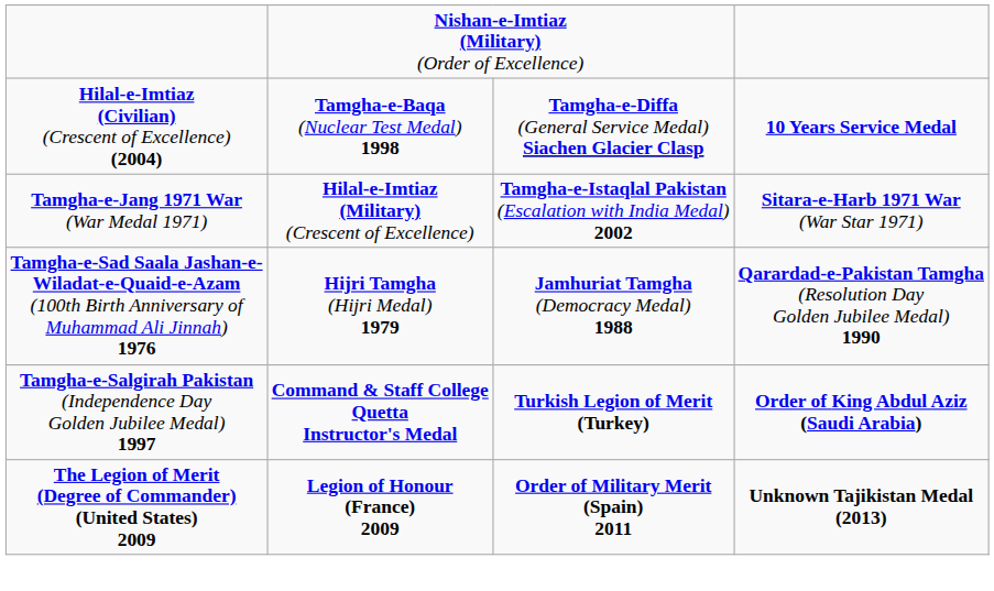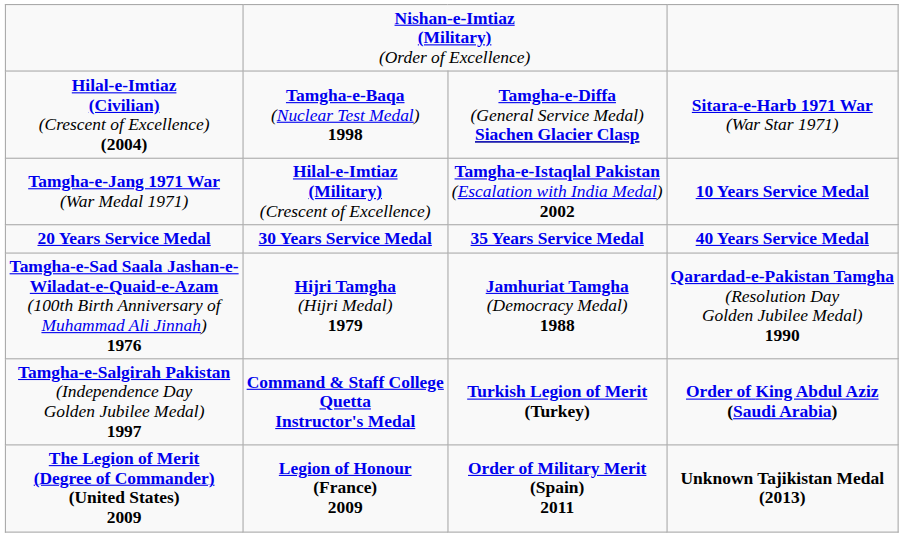 <table class="wikitable" style="margin:1em auto; text-align:center;">
 <tr>
 <td></td>
 <td colspan="2"><strong><a href='#'>Nishan-e-Imtiaz</a></strong><br><strong><a href='#'>(Military)</a></strong><br><em>(Order of Excellence)</em></td>
 <td></td>
 </tr>
 <tr>
 <td><a href='#'><strong>Hilal-e-Imtiaz</strong></a><br><strong><a href='#'>(Civilian)</a></strong><br><em>(Crescent of Excellence)</em><br><strong>(2004)</strong></td>
 <td><strong><a href='#'>Tamgha-e-Baqa</a></strong><br><em>(<a href='#'>Nuclear Test Medal</a>)</em><br><strong>1998</strong></td>
 <td><strong><a href='#'>Tamgha-e-Diffa</a></strong><br><em>(General Service Medal)</em><br><strong><u><a href='#'>Siachen Glacier Clasp</a></u></strong></td>
-<td><strong><a href='#'>10 Years Service Medal</a></strong></td>
+<td><strong><a href='#'>Sitara-e-Harb 1971 War</a></strong><br><em>(War Star 1971)</em></td>
 </tr>
 <tr>
 <td><strong><a href='#'>Tamgha-e-Jang 1971 War</a></strong><br><em>(War Medal 1971)</em></td>
 <td><strong><a href='#'>Hilal-e-Imtiaz</a></strong><br><strong><a href='#'>(Military)</a></strong><br><em>(Crescent of Excellence)</em></td>
 <td><strong><a href='#'>Tamgha-e-Istaqlal Pakistan</a></strong><br><em>(<a href='#'>Escalation with India Medal</a>)</em><br><strong>2002</strong></td>
-<td><strong><a href='#'>Sitara-e-Harb 1971 War</a></strong><br><em>(War Star 1971)</em></td>
+<td><strong><a href='#'>10 Years Service Medal</a></strong></td>
+</tr>
+<tr>
+<td><strong><a href='#'>20 Years Service Medal</a></strong></td>
+<td><strong><a href='#'>30 Years Service Medal</a></strong></td>
+<td><strong><a href='#'>35 Years Service Medal</a></strong></td>
+<td><strong><a href='#'>40 Years Service Medal</a></strong></td>
 </tr>
 <tr>
 <td><strong><a href='#'>Tamgha-e-Sad Saala Jashan-e-</a></strong><br><strong><a href='#'>Wiladat-e-Quaid-e-Azam</a></strong><br><em>(100th Birth Anniversary of</em><br><em><a href='#'>Muhammad Ali Jinnah</a>)</em><br><strong>1976</strong></td>
 <td><strong><a href='#'>Hijri Tamgha</a></strong><br><em>(Hijri Medal)</em><br><strong>1979</strong></td>
 <td><strong><a href='#'>Jamhuriat Tamgha</a></strong><br><em>(Democracy Medal)</em><br><strong>1988</strong></td>
 <td><strong><a href='#'>Qarardad-e-Pakistan Tamgha</a></strong><br><em>(Resolution Day</em><br><em>Golden Jubilee Medal)</em><br><strong>1990</strong></td>
 </tr>
 <tr>
 <td><strong><a href='#'>Tamgha-e-Salgirah Pakistan</a></strong><br><em>(Independence Day</em><br><em>Golden Jubilee Medal)</em><br><strong>1997</strong></td>
 <td><a href='#'><strong>Command & Staff College</strong></a><br><strong><a href='#'>Quetta</a></strong><br><strong><a href='#'>Instructor's Medal</a></strong></td>
 <td><a href='#'><strong>Turkish Legion of Merit</strong></a><br><strong>(Turkey)</strong></td>
 <td><a href='#'><strong>Order of</strong> <strong>King Abdul Aziz</strong></a><br><strong>(<a href='#'>Saudi Arabia</a>)</strong></td>
 </tr>
 <tr>
 <td><strong><a href='#'>The Legion of Merit</a></strong><br><strong><a href='#'>(Degree of Commander)</a></strong><br><strong>(United States)</strong><br><strong>2009</strong></td>
 <td><strong><a href='#'>Legion of Honour</a></strong><br><strong>(France)</strong><br><strong>2009</strong></td>
 <td><a href='#'><strong>Order of Military Merit</strong></a><br><strong>(Spain)</strong><br><strong>2011</strong></td>
 <td><strong>Unknown Tajikistan Medal</strong><br><strong>(2013)</strong></td>
 </tr>
 </table>
